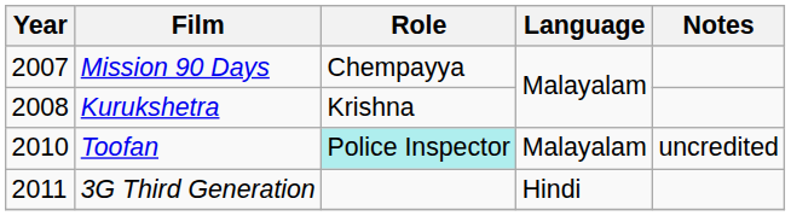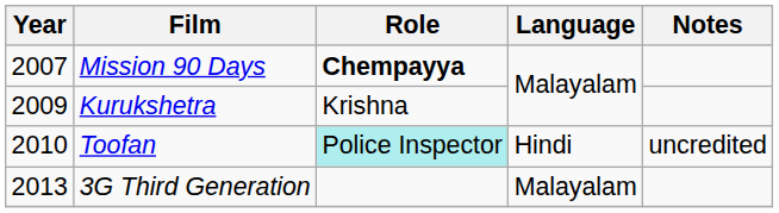 <table class="wikitable sortable" class="wikitable">
 <tr style="background:#ccc; text-align:center;">
 <th>Year</th>
 <th>Film</th>
 <th>Role</th>
 <th>Language</th>
 <th>Notes</th>
 </tr>
 <tr>
 <td>2007</td>
 <td><em><a href='#'>Mission 90 Days</a></em></td>
-<td>Chempayya</td>
+<td><strong>Chempayya</strong></td>
 <td rowspan="2">Malayalam</td>
 <td></td>
 </tr>
 <tr>
-<td>2008</td>
+<td>2009</td>
 <td><em><a href='#'>Kurukshetra</a></em></td>
 <td>Krishna</td>
 <td></td>
 </tr>
 <tr>
 <td>2010</td>
 <td><em><a href='#'>Toofan</a></em></td>
 <td style="background: paleturquoise;">Police Inspector</td>
-<td>Malayalam</td>
+<td>Hindi</td>
 <td>uncredited</td>
 </tr>
 <tr>
-<td>2011</td>
+<td>2013</td>
 <td><em>3G Third Generation</em></td>
 <td></td>
-<td>Hindi</td>
+<td>Malayalam</td>
 <td></td>
 </tr>
 <tr>
 </tr>
 </table>
